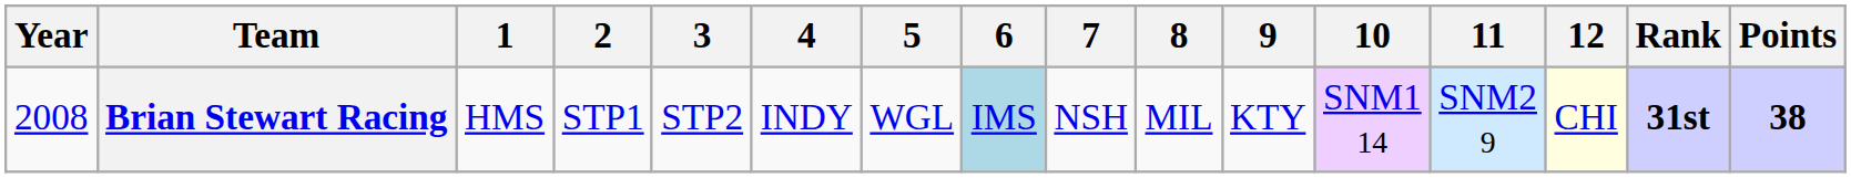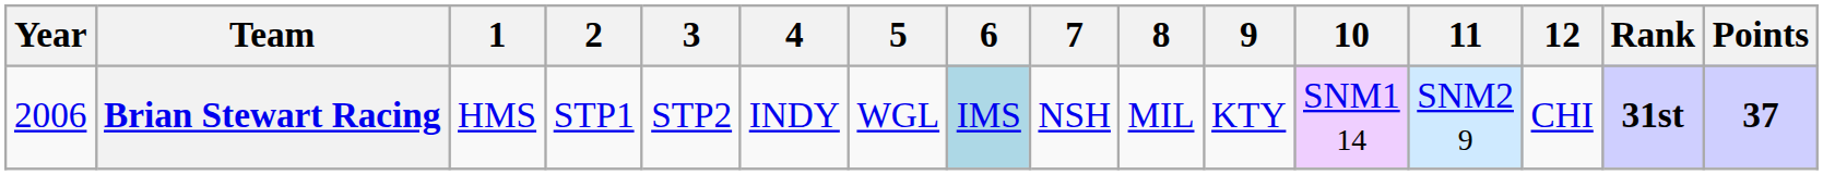 <table class="wikitable" style="text-align:center; font-size:90%">
 <tr>
 <th>Year</th>
 <th>Team</th>
 <th>1</th>
 <th>2</th>
 <th>3</th>
 <th>4</th>
 <th>5</th>
 <th>6</th>
 <th>7</th>
 <th>8</th>
 <th>9</th>
 <th>10</th>
 <th>11</th>
 <th>12</th>
 <th>Rank</th>
 <th>Points</th>
 </tr>
 <tr>
-<td><a href='#'>2008</a></td>
+<td><a href='#'>2006</a></td>
 <th><a href='#'>Brian Stewart Racing</a></th>
 <td><a href='#'>HMS</a></td>
 <td><a href='#'>STP1</a></td>
 <td><a href='#'>STP2</a></td>
 <td><a href='#'>INDY</a></td>
 <td><a href='#'>WGL</a></td>
 <td style="background: lightblue;"><a href='#'>IMS</a></td>
 <td><a href='#'>NSH</a></td>
 <td><a href='#'>MIL</a></td>
 <td><a href='#'>KTY</a></td>
 <td style="background:#EFCFFF;"><a href='#'>SNM1</a><br><small>14</small></td>
 <td style="background:#CFEAFF;"><a href='#'>SNM2</a><br><small>9</small></td>
-<td style="background: lightyellow;"><a href='#'>CHI</a></td>
+<td><a href='#'>CHI</a></td>
 <td style="background:#CFCFFF;"><strong>31st</strong></td>
-<td style="background:#CFCFFF;"><strong>38</strong></td>
+<td style="background:#CFCFFF;"><strong>37</strong></td>
 </tr>
 </table>
